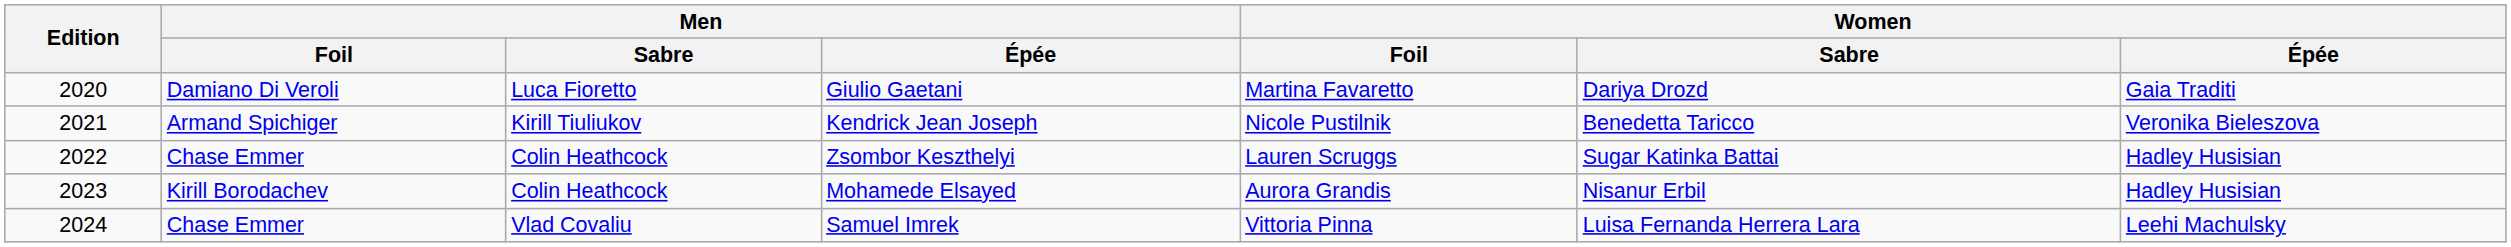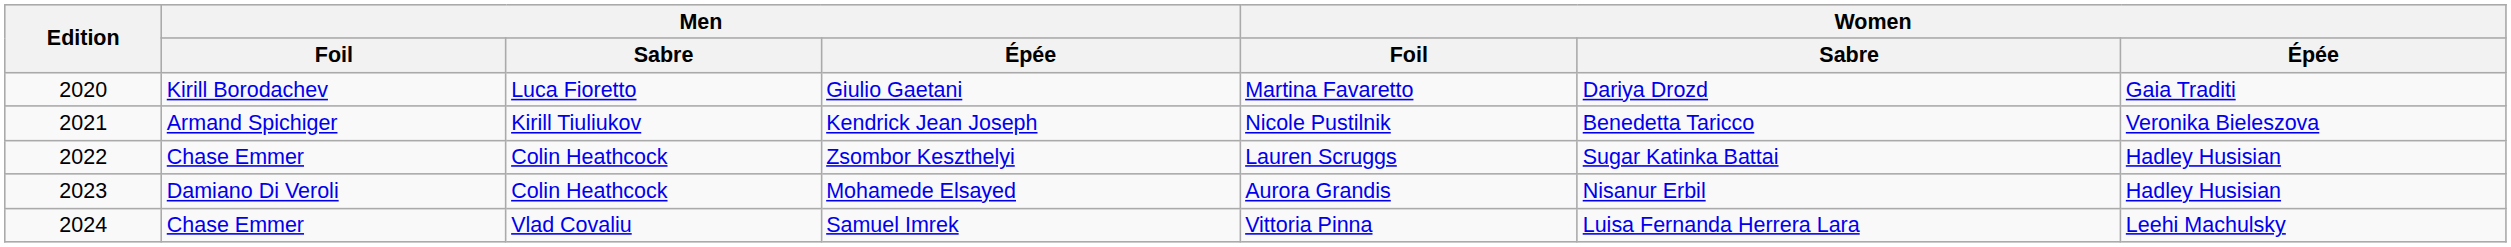 <table class="wikitable sortable" style="font-size: 85%" width="100%">
 <tr bgcolor="#EFEFEF">
 <th rowspan=2>Edition</th>
 <th colspan= 3>Men</th>
 <th colspan=3>Women</th>
 </tr>
 <tr bgcolor="#EFEFEF">
 <th>Foil</th>
 <th>Sabre</th>
 <th>Épée</th>
 <th>Foil</th>
 <th>Sabre</th>
 <th>Épée</th>
 </tr>
 <tr>
 <td align="center">2020</td>
-<td><a href='#'>Damiano Di Veroli</a><br></td>
+<td><a href='#'>Kirill Borodachev</a><br></td>
 <td><a href='#'>Luca Fioretto</a><br></td>
 <td><a href='#'>Giulio Gaetani</a><br></td>
 <td><a href='#'>Martina Favaretto</a><br></td>
 <td><a href='#'>Dariya Drozd</a><br></td>
 <td><a href='#'>Gaia Traditi</a><br></td>
 </tr>
 <tr>
 <td align="center">2021</td>
 <td><a href='#'>Armand Spichiger</a><br></td>
 <td><a href='#'>Kirill Tiuliukov</a><br></td>
 <td><a href='#'>Kendrick Jean Joseph</a><br></td>
 <td><a href='#'>Nicole Pustilnik</a><br></td>
 <td><a href='#'>Benedetta Taricco</a><br></td>
 <td><a href='#'>Veronika Bieleszova</a><br></td>
 </tr>
 <tr>
 <td align="center">2022</td>
 <td><a href='#'>Chase Emmer</a><br></td>
 <td><a href='#'>Colin Heathcock</a><br></td>
 <td><a href='#'>Zsombor Keszthelyi</a><br></td>
 <td><a href='#'>Lauren Scruggs</a><br></td>
 <td><a href='#'>Sugar Katinka Battai</a><br></td>
 <td><a href='#'>Hadley Husisian</a><br></td>
 </tr>
 <tr>
 <td align="center">2023</td>
-<td><a href='#'>Kirill Borodachev</a><br></td>
+<td><a href='#'>Damiano Di Veroli</a><br></td>
 <td><a href='#'>Colin Heathcock</a><br></td>
 <td><a href='#'>Mohamede Elsayed</a><br></td>
 <td><a href='#'>Aurora Grandis</a><br></td>
 <td><a href='#'>Nisanur Erbil</a><br></td>
 <td><a href='#'>Hadley Husisian</a><br></td>
 </tr>
 <tr>
 <td align="center">2024</td>
 <td><a href='#'>Chase Emmer</a><br></td>
 <td><a href='#'>Vlad Covaliu</a><br></td>
 <td><a href='#'>Samuel Imrek</a><br></td>
 <td><a href='#'>Vittoria Pinna</a><br></td>
 <td><a href='#'>Luisa Fernanda Herrera Lara</a><br></td>
 <td><a href='#'>Leehi Machulsky</a><br></td>
 </tr>
 </table>
